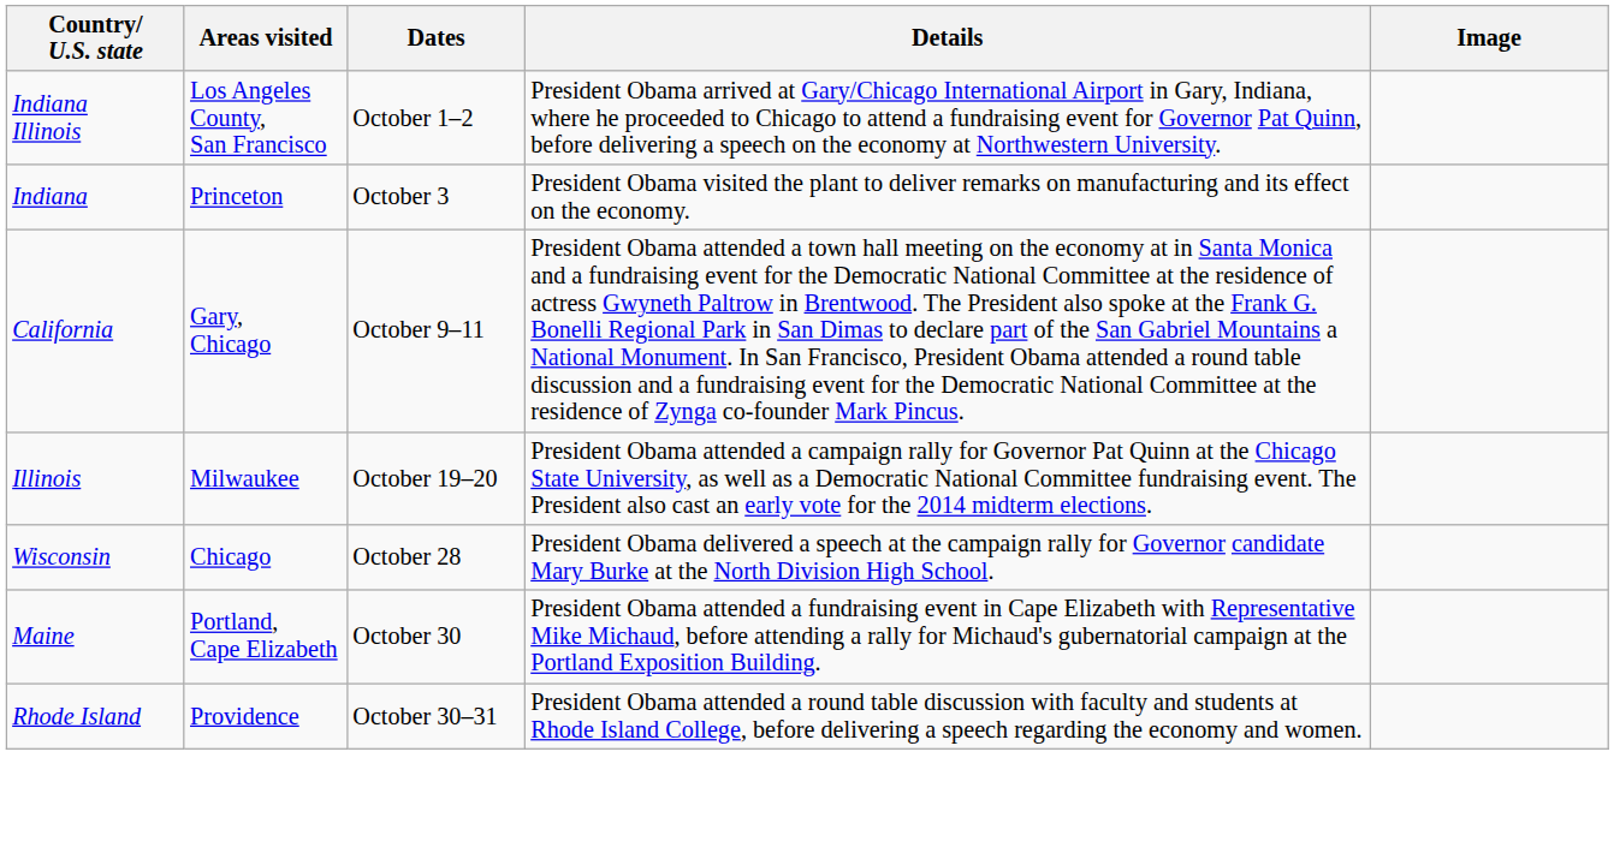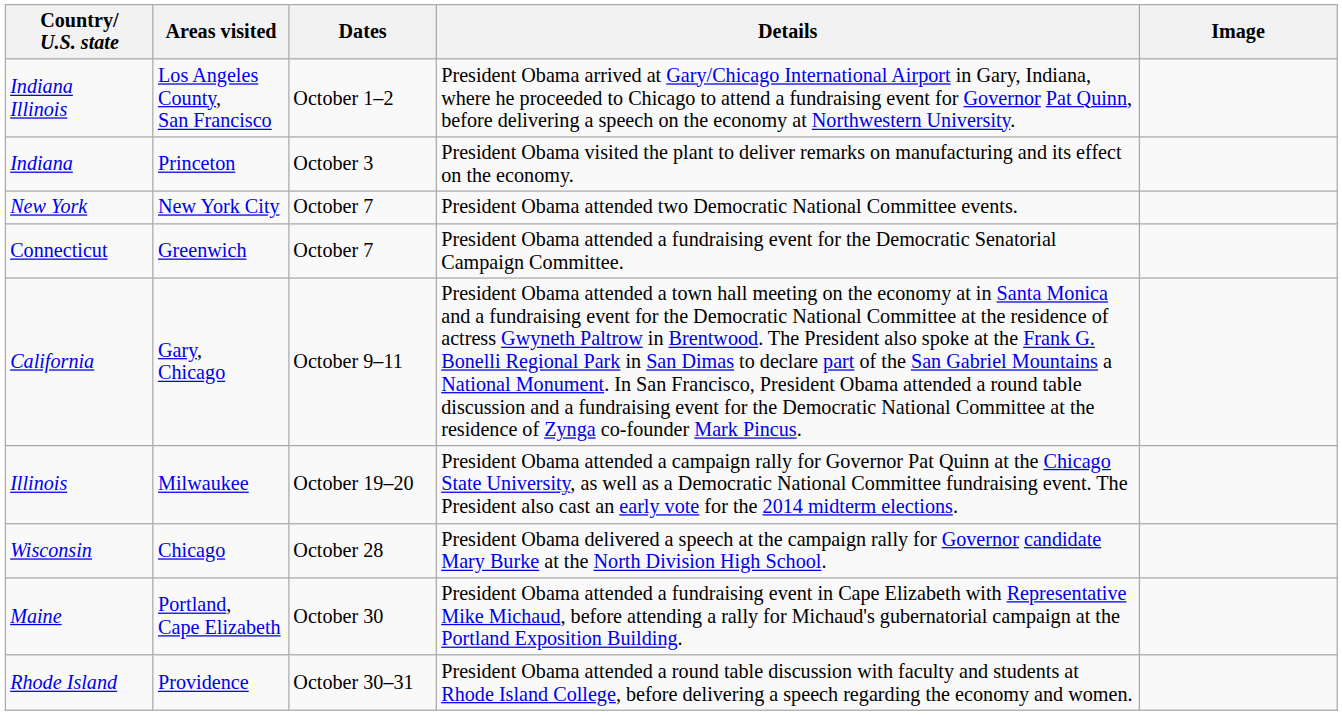 <table class="wikitable" style="margin: 1em auto 1em auto">
 <tr>
 <th width=110>Country/<br><em>U.S. state</em></th>
 <th width=100>Areas visited</th>
 <th width=110>Dates</th>
 <th width=550>Details</th>
 <th width=150>Image</th>
 </tr>
 <tr>
 <td> <em><a href='#'>Indiana</a></em><br> <em><a href='#'>Illinois</a></em></td>
 <td><a href='#'>Los Angeles County</a>,<br><a href='#'>San Francisco</a></td>
 <td>October 1–2</td>
 <td>President Obama arrived at <a href='#'>Gary/Chicago International Airport</a> in Gary, Indiana, where he proceeded to Chicago to attend a fundraising event for <a href='#'>Governor</a> <a href='#'>Pat Quinn</a>, before delivering a speech on the economy at <a href='#'>Northwestern University</a>.</td>
 <td></td>
 </tr>
 <tr>
 <td> <em><a href='#'>Indiana</a></em></td>
 <td><a href='#'>Princeton</a></td>
 <td>October 3</td>
 <td>President Obama visited the  plant to deliver remarks on manufacturing and its effect on the economy.</td>
+<td></td>
+</tr>
+<tr>
+<td> <em><a href='#'>New York</a></em></td>
+<td><a href='#'>New York City</a></td>
+<td>October 7</td>
+<td>President Obama attended two Democratic National Committee events.</td>
+<td></td>
+</tr>
+<tr>
+<td><a href='#'>Connecticut</a></td>
+<td><a href='#'>Greenwich</a></td>
+<td>October 7</td>
+<td>President Obama attended a fundraising event for the Democratic Senatorial Campaign Committee.</td>
 <td></td>
 </tr>
 <tr>
 <td> <em><a href='#'>California</a></em></td>
 <td><a href='#'>Gary</a>,<br><a href='#'>Chicago</a></td>
 <td>October 9–11</td>
 <td>President Obama attended a town hall meeting on the economy at  in <a href='#'>Santa Monica</a> and a fundraising event for the Democratic National Committee at the residence of actress <a href='#'>Gwyneth Paltrow</a> in <a href='#'>Brentwood</a>. The President also spoke at the <a href='#'>Frank G. Bonelli Regional Park</a> in <a href='#'>San Dimas</a> to declare <a href='#'>part</a> of the <a href='#'>San Gabriel Mountains</a> a <a href='#'>National Monument</a>. In San Francisco, President Obama attended a round table discussion and a fundraising event for the Democratic National Committee at the residence of <a href='#'>Zynga</a> co-founder <a href='#'>Mark Pincus</a>.</td>
 <td></td>
 </tr>
 <tr>
 <td> <em><a href='#'>Illinois</a></em></td>
 <td><a href='#'>Milwaukee</a></td>
 <td>October 19–20</td>
 <td>President Obama attended a campaign rally for Governor Pat Quinn at the <a href='#'>Chicago State University</a>, as well as a Democratic National Committee fundraising event. The President also cast an <a href='#'>early vote</a> for the <a href='#'>2014 midterm elections</a>.</td>
 <td></td>
 </tr>
 <tr>
 <td> <em><a href='#'>Wisconsin</a></em></td>
 <td><a href='#'>Chicago</a></td>
 <td>October 28</td>
 <td>President Obama delivered a speech at the campaign rally for <a href='#'>Governor</a> <a href='#'>candidate</a> <a href='#'>Mary Burke</a> at the <a href='#'>North Division High School</a>.</td>
 <td></td>
 </tr>
 <tr>
 <td> <em><a href='#'>Maine</a></em></td>
 <td><a href='#'>Portland</a>,<br><a href='#'>Cape Elizabeth</a></td>
 <td>October 30</td>
 <td>President Obama attended a fundraising event in Cape Elizabeth with <a href='#'>Representative</a> <a href='#'>Mike Michaud</a>, before attending a rally for Michaud's gubernatorial campaign at the <a href='#'>Portland Exposition Building</a>.</td>
 <td></td>
 </tr>
 <tr>
 <td> <em><a href='#'>Rhode Island</a></em></td>
 <td><a href='#'>Providence</a></td>
 <td>October 30–31</td>
 <td>President Obama attended a round table discussion with faculty and students at <a href='#'>Rhode Island College</a>, before delivering a speech regarding the economy and women.</td>
 <td></td>
 </tr>
 </table>
